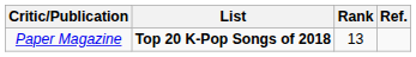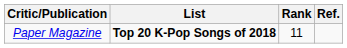 <table class="wikitable" style="text-align:center;">
 <tr>
 <th>Critic/Publication</th>
 <th>List</th>
 <th>Rank</th>
 <th>Ref.</th>
 </tr>
 <tr>
 <td><em><a href='#'>Paper Magazine</a></em></td>
 <td><strong>Top 20 K-Pop Songs of 2018</strong></td>
-<td>13</td>
+<td>11</td>
 <td></td>
 </tr>
 </table>
